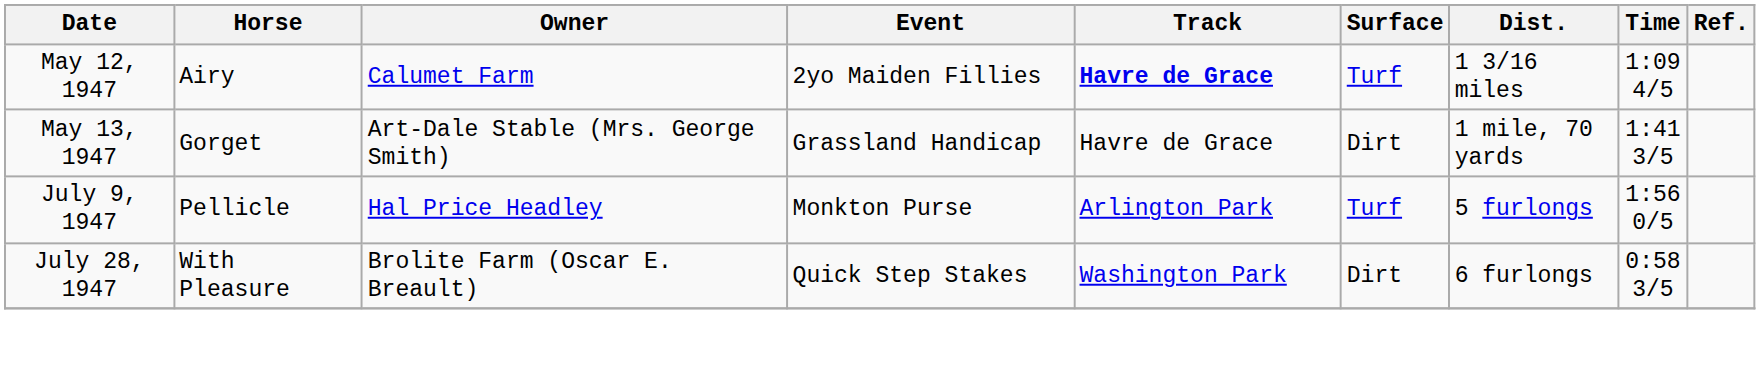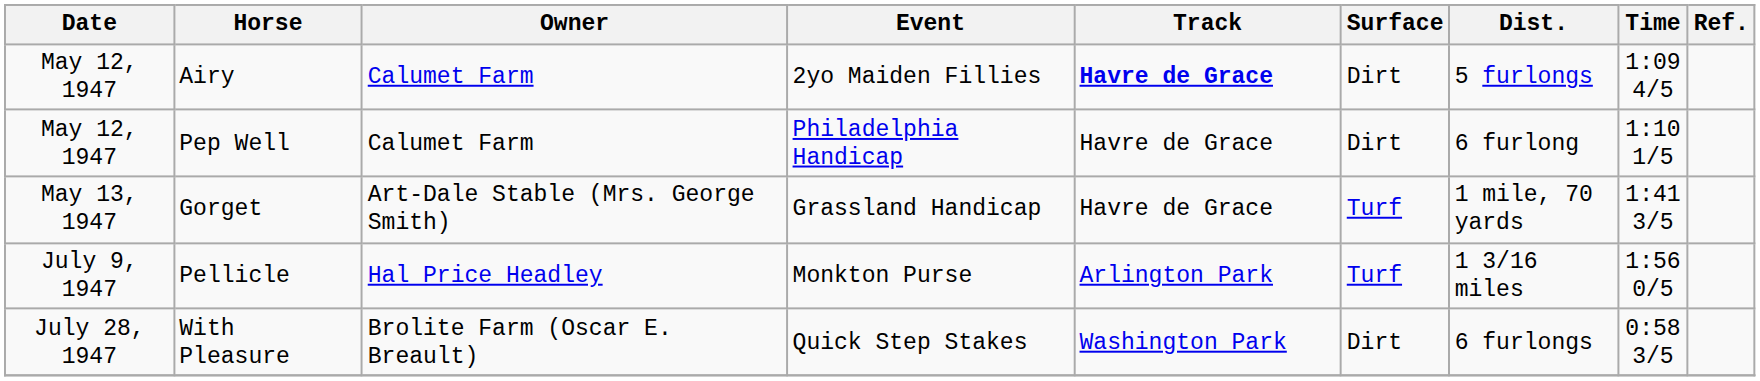 <table class="wikitable sortable" style="font-size:90%">
 <tr>
 <th width="80px">Date <br></th>
 <th width="90px">Horse <br></th>
 <th width="210px">Owner <br></th>
 <th width="140px">Event <br></th>
 <th width="130px">Track <br></th>
 <th width="20px">Surface <br></th>
 <th width="80px">Dist. <br></th>
 <th width="30px">Time <br></th>
 <th width="20px">Ref. <br></th>
 </tr>
 <tr>
 <td align=center>May 12, 1947</td>
 <td>Airy</td>
 <td><a href='#'>Calumet Farm</a></td>
 <td>2yo Maiden Fillies</td>
 <td><strong><a href='#'>Havre de Grace</a></strong></td>
-<td><a href='#'>Turf</a></td>
-<td>1 3/16 miles</td>
+<td>Dirt</td>
+<td>5 <a href='#'>furlongs</a></td>
 <td align=center>1:09 4/5</td>
+<td align=center></td>
+</tr>
+<tr>
+<td align=center>May 12, 1947</td>
+<td>Pep Well</td>
+<td>Calumet Farm</td>
+<td><a href='#'>Philadelphia Handicap</a></td>
+<td>Havre de Grace</td>
+<td>Dirt</td>
+<td>6 furlong</td>
+<td align=center>1:10 1/5</td>
 <td align=center></td>
 </tr>
 <tr>
 <td align=center>May 13, 1947</td>
 <td>Gorget</td>
 <td>Art-Dale Stable (Mrs. George Smith)</td>
 <td>Grassland Handicap</td>
 <td>Havre de Grace</td>
-<td>Dirt</td>
+<td><a href='#'>Turf</a></td>
 <td>1 mile, 70 yards</td>
 <td align=center>1:41 3/5</td>
 <td align=center></td>
 </tr>
 <tr>
 <td align=center>July 9, 1947</td>
 <td>Pellicle</td>
 <td><a href='#'>Hal Price Headley</a></td>
 <td>Monkton Purse</td>
 <td><a href='#'>Arlington Park</a></td>
 <td><a href='#'>Turf</a></td>
-<td>5 <a href='#'>furlongs</a></td>
+<td>1 3/16 miles</td>
 <td align=center>1:56 0/5</td>
 <td align=center></td>
 </tr>
 <tr>
 <td align=center>July 28, 1947</td>
 <td>With Pleasure</td>
 <td>Brolite Farm (Oscar E. Breault)</td>
 <td>Quick Step Stakes</td>
 <td><a href='#'>Washington Park</a></td>
 <td>Dirt</td>
 <td>6 furlongs</td>
 <td align=center>0:58 3/5</td>
 <td align=center></td>
 </tr>
 <tr>
 </tr>
 </table>
